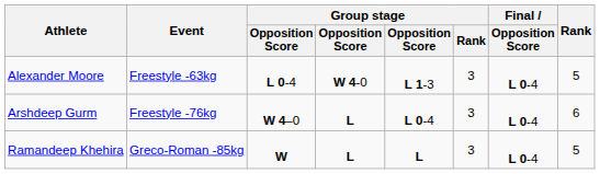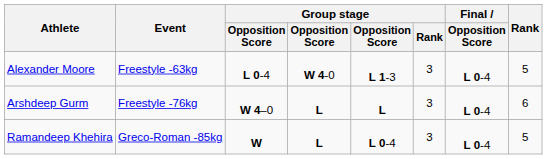 <table class="wikitable" style="font-size:90%">
 <tr>
 <th rowspan=2>Athlete</th>
 <th rowspan=2>Event</th>
 <th colspan=4>Group stage</th>
 <th>Final / </th>
 <th rowspan=2>Rank</th>
 </tr>
 <tr style="font-size:95%">
 <th>Opposition<br>Score</th>
 <th>Opposition<br>Score</th>
 <th>Opposition<br>Score</th>
 <th>Rank</th>
 <th>Opposition<br>Score</th>
 </tr>
 <tr align=center>
 <td align=left><a href='#'>Alexander Moore</a></td>
 <td align=left><a href='#'>Freestyle -63kg</a></td>
 <td><br><strong>L</strong> <strong>0</strong>-4</td>
 <td><br><strong>W</strong> <strong>4</strong>-0</td>
 <td><br><strong>L</strong> <strong>1</strong>-3 <sup></sup></td>
 <td>3  </td>
 <td><br><strong>L</strong> <strong>0</strong>-4 <sup></sup></td>
 <td>5</td>
 </tr>
 <tr align=center>
 <td align=left><a href='#'>Arshdeep Gurm</a></td>
 <td align=left><a href='#'>Freestyle -76kg</a></td>
 <td><br><strong>W</strong> <strong>4</strong>–0</td>
 <td><br><strong>L</strong></td>
-<td><br><strong>L</strong> <strong>0</strong>-4</td>
+<td><br><strong>L</strong></td>
 <td>3 </td>
 <td><br><strong>L</strong> <strong>0</strong>-4 <sup></sup></td>
 <td>6</td>
 </tr>
 <tr align=center>
 <td align=left><a href='#'>Ramandeep Khehira</a></td>
 <td align=left><a href='#'>Greco-Roman -85kg</a></td>
 <td><br><strong>W</strong></td>
 <td><br><strong>L</strong></td>
-<td><br><strong>L</strong></td>
+<td><br><strong>L</strong> <strong>0</strong>-4</td>
 <td>3 </td>
 <td><br><strong>L</strong> <strong>0</strong>-4 <sup></sup></td>
 <td>5</td>
 </tr>
 </table>
